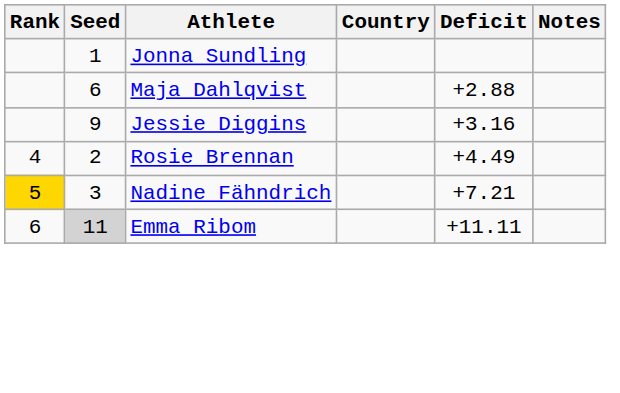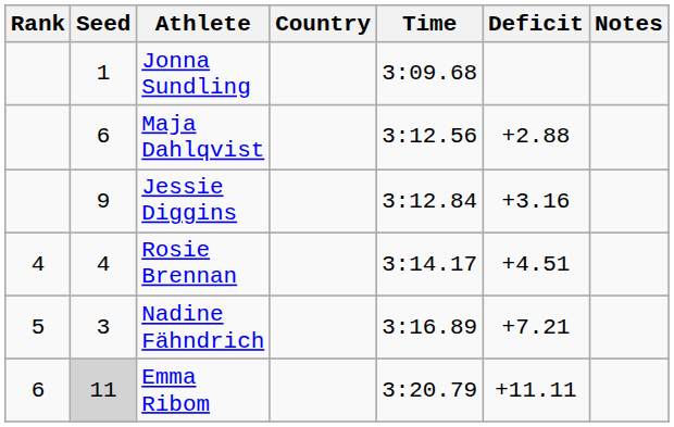 <table class="wikitable sortable" style="text-align:center" width=60%>
 <tr>
 <th>Rank</th>
 <th>Seed</th>
 <th>Athlete</th>
 <th>Country</th>
+<th>Time</th>
 <th>Deficit</th>
 <th>Notes</th>
 </tr>
 <tr>
 <td></td>
 <td>1</td>
 <td align=left><a href='#'>Jonna Sundling</a></td>
 <td align=left></td>
+<td>3:09.68</td>
 <td></td>
 <td></td>
 </tr>
 <tr>
 <td></td>
 <td>6</td>
 <td align=left><a href='#'>Maja Dahlqvist</a></td>
 <td align=left></td>
+<td>3:12.56</td>
 <td>+2.88</td>
 <td></td>
 </tr>
 <tr>
 <td></td>
 <td>9</td>
 <td align=left><a href='#'>Jessie Diggins</a></td>
 <td align=left></td>
+<td>3:12.84</td>
 <td>+3.16</td>
 <td></td>
 </tr>
 <tr>
 <td>4</td>
-<td>2</td>
+<td>4</td>
 <td align=left><a href='#'>Rosie Brennan</a></td>
 <td align=left></td>
-<td>+4.49</td>
+<td>3:14.17</td>
+<td>+4.51</td>
 <td></td>
 </tr>
 <tr>
-<td style="background: gold;">5</td>
+<td>5</td>
 <td>3</td>
 <td align=left><a href='#'>Nadine Fähndrich</a></td>
 <td align=left></td>
+<td>3:16.89</td>
 <td>+7.21</td>
 <td></td>
 </tr>
 <tr>
 <td>6</td>
 <td style="background: lightgrey;">11</td>
 <td align=left><a href='#'>Emma Ribom</a></td>
 <td align=left></td>
+<td>3:20.79</td>
 <td>+11.11</td>
 <td></td>
 </tr>
 </table>
